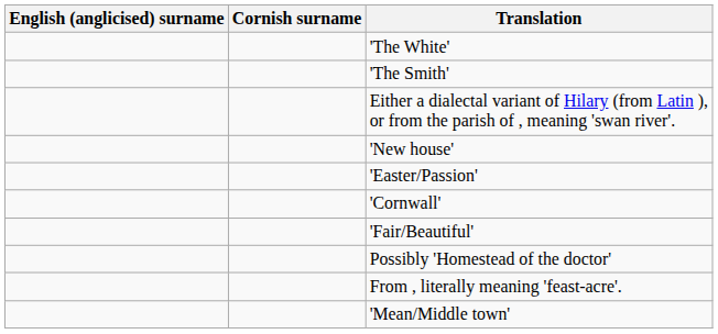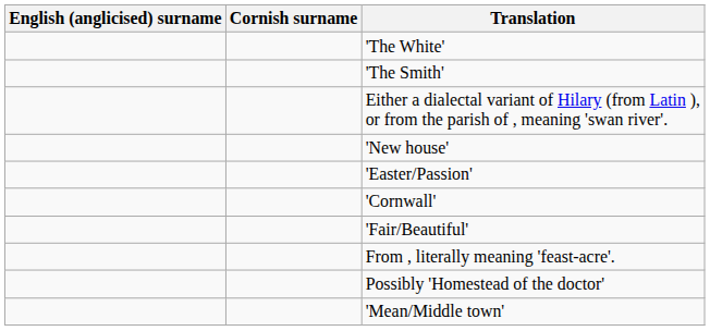 <table class="wikitable">
 <tr>
 <th>English (anglicised) surname</th>
 <th>Cornish surname</th>
 <th>Translation</th>
 </tr>
 <tr>
 <td></td>
 <td></td>
 <td>'The White'</td>
 </tr>
 <tr>
 <td></td>
 <td></td>
 <td>'The Smith'</td>
 </tr>
 <tr>
 <td></td>
 <td></td>
 <td>Either a dialectal variant of <a href='#'>Hilary</a> (from <a href='#'>Latin</a> ),<br>or from the parish of , meaning 'swan river'.</td>
 </tr>
 <tr>
 <td></td>
 <td></td>
 <td>'New house'</td>
 </tr>
 <tr>
 <td></td>
 <td></td>
 <td>'Easter/Passion'</td>
 </tr>
 <tr>
 <td></td>
 <td></td>
 <td>'Cornwall'</td>
 </tr>
 <tr>
 <td></td>
 <td></td>
 <td>'Fair/Beautiful'</td>
 </tr>
 <tr>
 <td></td>
 <td></td>
-<td>Possibly 'Homestead of the doctor'</td>
+<td>From , literally meaning 'feast-acre'.</td>
 </tr>
 <tr>
 <td></td>
 <td></td>
-<td>From , literally meaning 'feast-acre'.</td>
+<td>Possibly 'Homestead of the doctor'</td>
 </tr>
 <tr>
 <td></td>
 <td></td>
 <td>'Mean/Middle town'</td>
 </tr>
 </table>
